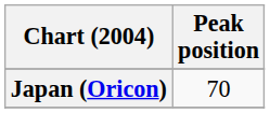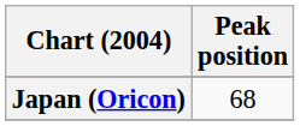 <table class="wikitable sortable plainrowheaders" style="text-align:center">
 <tr>
 <th scope="col">Chart (2004)</th>
 <th scope="col">Peak<br>position</th>
 </tr>
 <tr>
 </tr>
 <tr>
 </tr>
 <tr>
 <th scope="row">Japan (<a href='#'>Oricon</a>)</th>
-<td>70</td>
+<td>68</td>
 </tr>
 <tr>
 </tr>
 <tr>
 </tr>
 </table>
